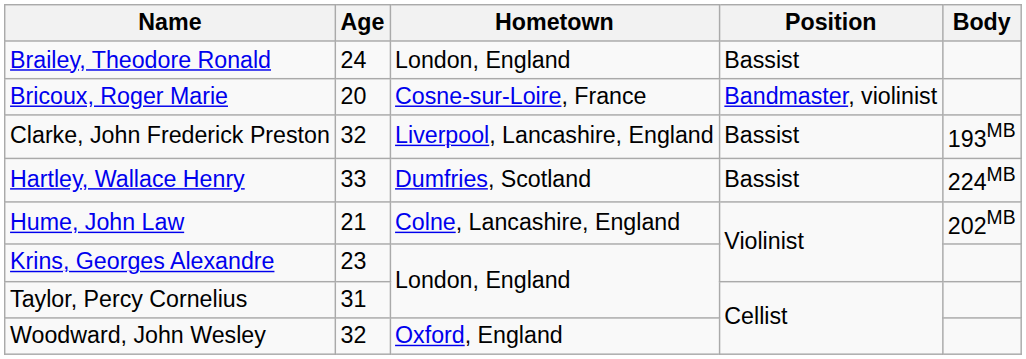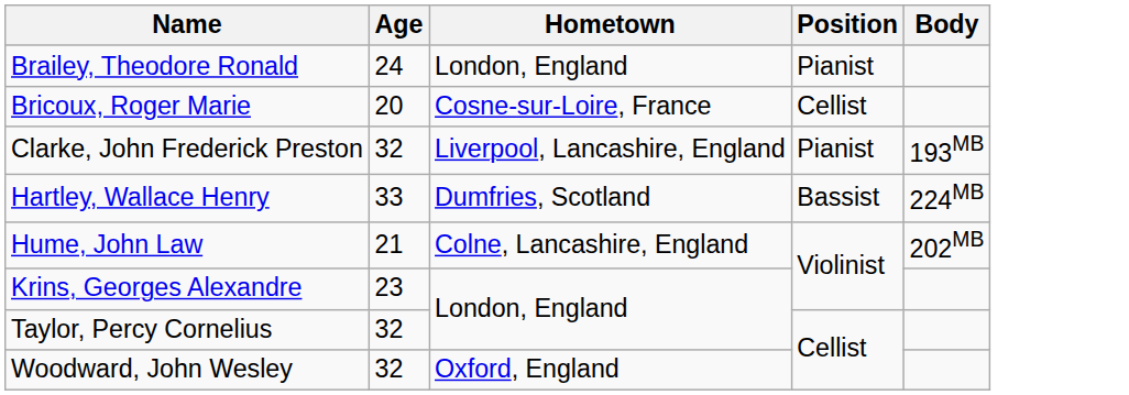 <table class="sortable wikitable">
 <tr>
 <th>Name</th>
 <th>Age</th>
 <th>Hometown</th>
 <th>Position</th>
 <th>Body</th>
 </tr>
 <tr>
 <td><a href='#'>Brailey, Theodore Ronald</a></td>
 <td>24</td>
 <td>London, England</td>
-<td>Bassist</td>
+<td>Pianist</td>
 <td></td>
 </tr>
 <tr>
 <td><a href='#'>Bricoux, Roger Marie</a></td>
 <td>20</td>
 <td><a href='#'>Cosne-sur-Loire</a>, France</td>
-<td><a href='#'>Bandmaster</a>, violinist</td>
+<td>Cellist</td>
 <td></td>
 </tr>
 <tr>
 <td>Clarke, John Frederick Preston</td>
 <td>32</td>
 <td><a href='#'>Liverpool</a>, Lancashire, England</td>
-<td>Bassist</td>
+<td>Pianist</td>
 <td>193<sup>MB</sup></td>
 </tr>
 <tr>
 <td><a href='#'>Hartley, Wallace Henry</a></td>
 <td>33</td>
 <td><a href='#'>Dumfries</a>, Scotland</td>
 <td>Bassist</td>
 <td>224<sup>MB</sup></td>
 </tr>
 <tr>
 <td><a href='#'>Hume, John Law</a></td>
 <td>21</td>
 <td><a href='#'>Colne</a>, Lancashire, England</td>
 <td rowspan="2">Violinist</td>
 <td>202<sup>MB</sup></td>
 </tr>
 <tr>
 <td><a href='#'>Krins, Georges Alexandre</a></td>
 <td>23</td>
 <td rowspan="2">London, England</td>
 <td></td>
 </tr>
 <tr>
 <td>Taylor, Percy Cornelius</td>
-<td>31</td>
+<td>32</td>
 <td rowspan="2">Cellist</td>
 <td></td>
 </tr>
 <tr>
 <td>Woodward, John Wesley</td>
 <td>32</td>
 <td><a href='#'>Oxford</a>, England</td>
 <td></td>
 </tr>
 </table>
